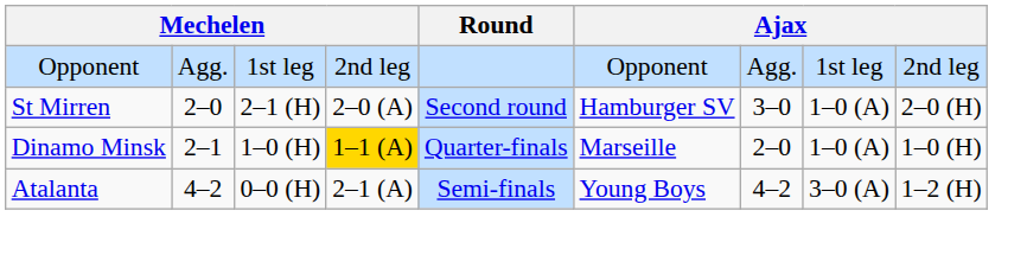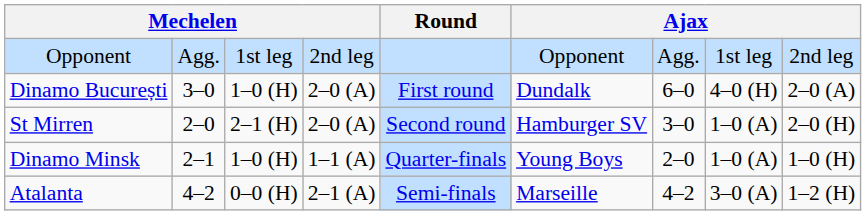 <table class="wikitable" style="text-align:center">
 <tr>
 <th colspan=4> <a href='#'>Mechelen</a></th>
 <th>Round</th>
 <th colspan=4> <a href='#'>Ajax</a></th>
 </tr>
 <tr style="background:#c1e0ff">
 <td>Opponent</td>
 <td>Agg.</td>
 <td>1st leg</td>
 <td>2nd leg</td>
 <td></td>
 <td>Opponent</td>
 <td>Agg.</td>
 <td>1st leg</td>
 <td>2nd leg</td>
 </tr>
 <tr>
+<td align=left> <a href='#'>Dinamo București</a></td>
+<td>3–0</td>
+<td>1–0 (H)</td>
+<td>2–0 (A)</td>
+<td style="background:#c1e0ff;"><a href='#'>First round</a></td>
+<td align=left> <a href='#'>Dundalk</a></td>
+<td>6–0</td>
+<td>4–0 (H)</td>
+<td>2–0 (A)</td>
+</tr>
+<tr>
 <td align=left> <a href='#'>St Mirren</a></td>
 <td>2–0</td>
 <td>2–1 (H)</td>
 <td>2–0 (A)</td>
 <td style="background:#c1e0ff;"><a href='#'>Second round</a></td>
 <td align=left> <a href='#'>Hamburger SV</a></td>
 <td>3–0</td>
 <td>1–0 (A)</td>
 <td>2–0 (H)</td>
 </tr>
 <tr>
 <td align=left> <a href='#'>Dinamo Minsk</a></td>
 <td>2–1</td>
 <td>1–0 (H)</td>
-<td style="background: gold;">1–1 (A)</td>
+<td>1–1 (A)</td>
 <td style="background:#c1e0ff;"><a href='#'>Quarter-finals</a></td>
-<td align=left> <a href='#'>Marseille</a></td>
+<td align=left> <a href='#'>Young Boys</a></td>
 <td>2–0</td>
 <td>1–0 (A)</td>
 <td>1–0 (H)</td>
 </tr>
 <tr>
 <td align=left> <a href='#'>Atalanta</a></td>
 <td>4–2</td>
 <td>0–0 (H)</td>
 <td>2–1 (A)</td>
 <td style="background:#c1e0ff;"><a href='#'>Semi-finals</a></td>
-<td align=left> <a href='#'>Young Boys</a></td>
+<td align=left> <a href='#'>Marseille</a></td>
 <td>4–2</td>
 <td>3–0 (A)</td>
 <td>1–2 (H)</td>
 </tr>
 </table>
